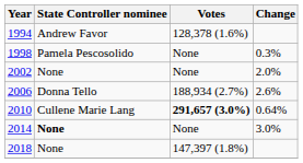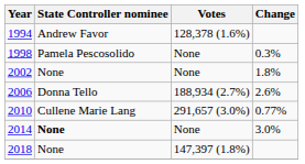 <table class="wikitable">
 <tr>
 <th>Year</th>
 <th>State Controller nominee</th>
 <th>Votes</th>
 <th>Change</th>
 </tr>
 <tr>
 <td><a href='#'>1994</a></td>
 <td>Andrew Favor</td>
 <td>128,378 (1.6%)</td>
 <td></td>
 </tr>
 <tr>
 <td><a href='#'>1998</a></td>
 <td>Pamela Pescosolido</td>
 <td>None</td>
 <td> 0.3%</td>
 </tr>
 <tr>
 <td><a href='#'>2002</a></td>
 <td>None</td>
 <td>None</td>
-<td> 2.0%</td>
+<td> 1.8%</td>
 </tr>
 <tr>
 <td><a href='#'>2006</a></td>
 <td>Donna Tello</td>
 <td>188,934 (2.7%)</td>
 <td> 2.6%</td>
 </tr>
 <tr>
 <td><a href='#'>2010</a></td>
 <td>Cullene Marie Lang</td>
-<td><strong>291,657 (3.0%)</strong></td>
-<td> 0.64%</td>
+<td>291,657 (3.0%)</td>
+<td> 0.77%</td>
 </tr>
 <tr>
 <td><a href='#'>2014</a></td>
 <td><strong>None</strong></td>
 <td>None</td>
 <td> 3.0%</td>
 </tr>
 <tr>
 <td><a href='#'>2018</a></td>
 <td>None</td>
 <td>147,397 (1.8%)</td>
 <td></td>
 </tr>
 <tr>
 </tr>
 </table>
